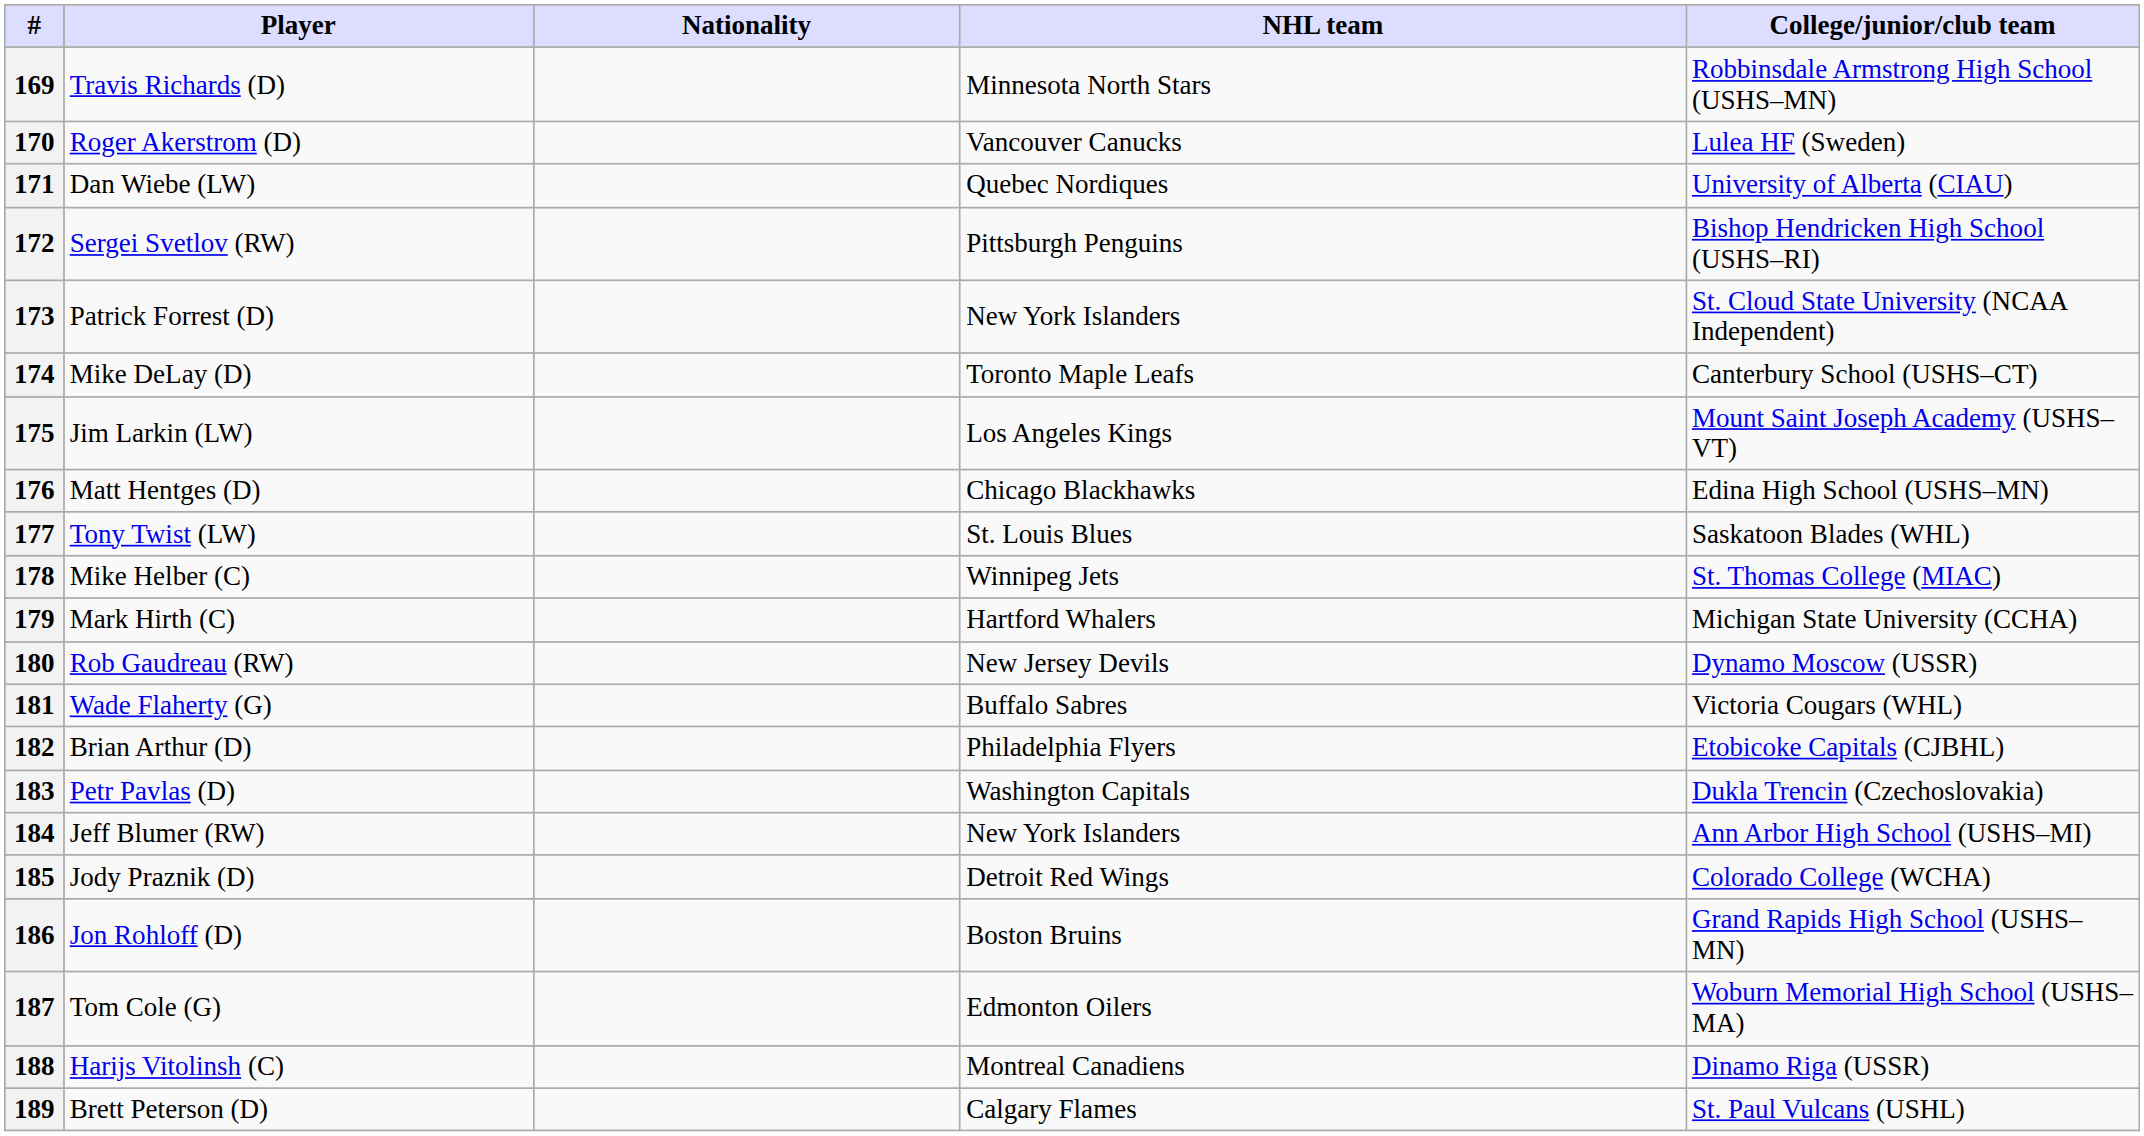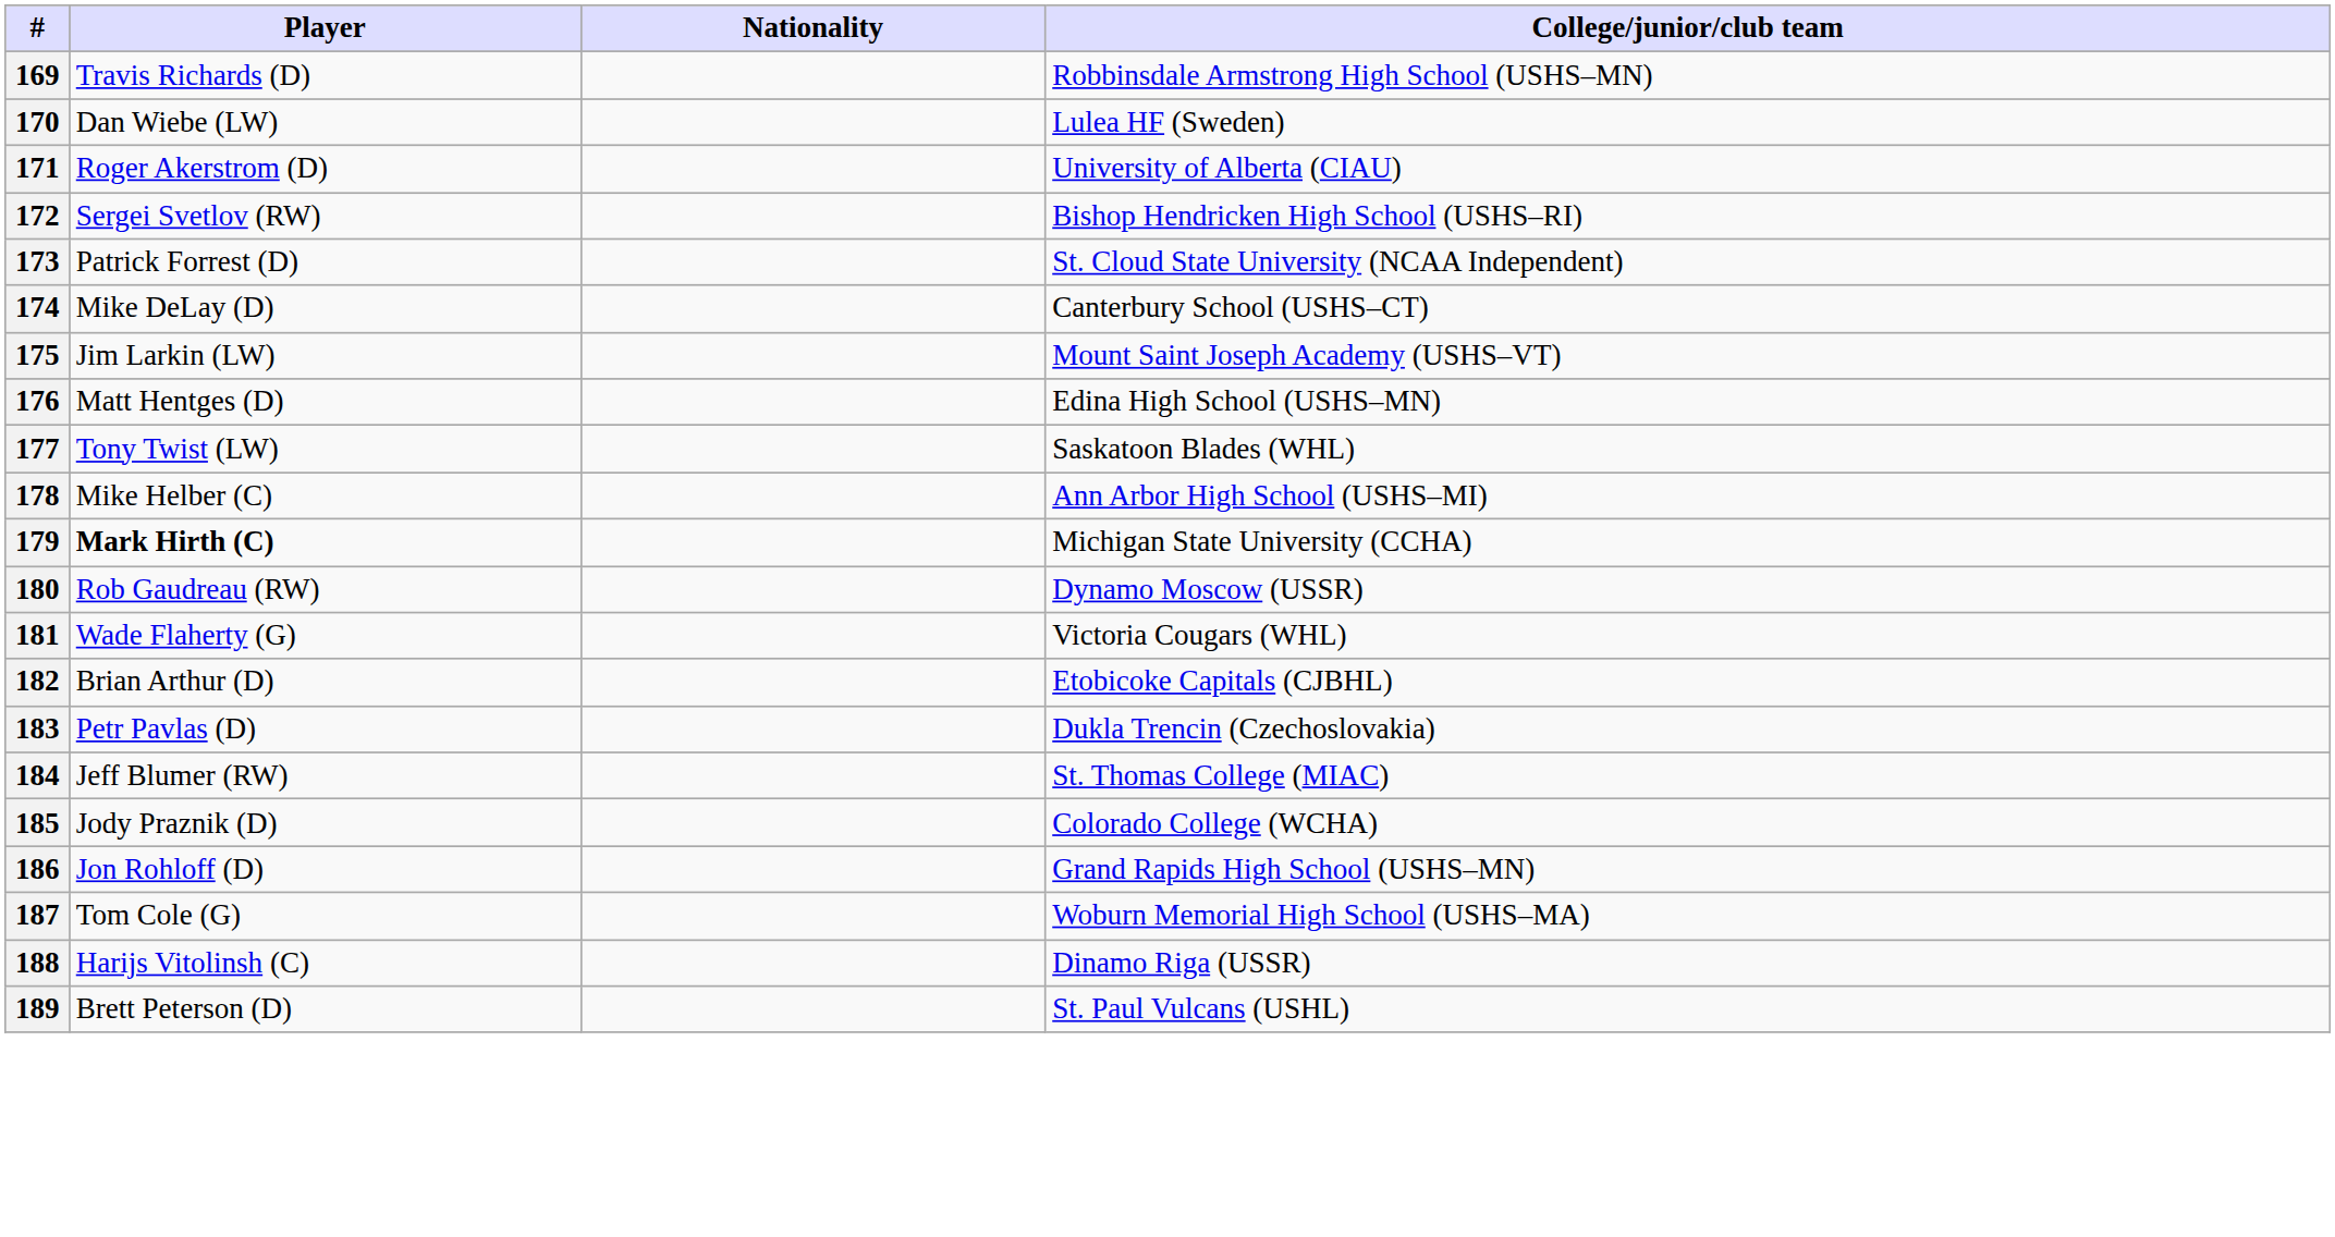 <table class="wikitable" style="width: 100%">
 <tr>
 <th style="background:#ddf; width:2.75%;">#</th>
 <th style="background:#ddf; width:22.0%;">Player</th>
 <th style="background:#ddf; width:20.0%;">Nationality</th>
-<th style="background:#ddf; width:34.0%;">NHL team</th>
 <th style="background:#ddf; width:100.0%;">College/junior/club team</th>
 </tr>
 <tr>
 <th>169</th>
 <td><a href='#'>Travis Richards</a> (D)</td>
 <td></td>
-<td>Minnesota North Stars</td>
 <td><a href='#'>Robbinsdale Armstrong High School</a> (USHS–MN)</td>
 </tr>
 <tr>
 <th>170</th>
-<td><a href='#'>Roger Akerstrom</a> (D)</td>
+<td>Dan Wiebe (LW)</td>
 <td></td>
-<td>Vancouver Canucks</td>
 <td><a href='#'>Lulea HF</a> (Sweden)</td>
 </tr>
 <tr>
 <th>171</th>
-<td>Dan Wiebe (LW)</td>
+<td><a href='#'>Roger Akerstrom</a> (D)</td>
 <td></td>
-<td>Quebec Nordiques</td>
 <td><a href='#'>University of Alberta</a> (<a href='#'>CIAU</a>)</td>
 </tr>
 <tr>
 <th>172</th>
 <td><a href='#'>Sergei Svetlov</a> (RW)</td>
 <td></td>
-<td>Pittsburgh Penguins</td>
 <td><a href='#'>Bishop Hendricken High School</a> (USHS–RI)</td>
 </tr>
 <tr>
 <th>173</th>
 <td>Patrick Forrest (D)</td>
 <td></td>
-<td>New York Islanders</td>
 <td><a href='#'>St. Cloud State University</a> (NCAA Independent)</td>
 </tr>
 <tr>
 <th>174</th>
 <td>Mike DeLay (D)</td>
 <td></td>
-<td>Toronto Maple Leafs</td>
 <td>Canterbury School (USHS–CT)</td>
 </tr>
 <tr>
 <th>175</th>
 <td>Jim Larkin (LW)</td>
 <td></td>
-<td>Los Angeles Kings</td>
 <td><a href='#'>Mount Saint Joseph Academy</a> (USHS–VT)</td>
 </tr>
 <tr>
 <th>176</th>
 <td>Matt Hentges (D)</td>
 <td></td>
-<td>Chicago Blackhawks</td>
 <td>Edina High School (USHS–MN)</td>
 </tr>
 <tr>
 <th>177</th>
 <td><a href='#'>Tony Twist</a>  (LW)</td>
 <td></td>
-<td>St. Louis Blues</td>
 <td>Saskatoon Blades (WHL)</td>
 </tr>
 <tr>
 <th>178</th>
 <td>Mike Helber (C)</td>
 <td></td>
-<td>Winnipeg Jets</td>
-<td><a href='#'>St. Thomas College</a> (<a href='#'>MIAC</a>)</td>
+<td><a href='#'>Ann Arbor High School</a> (USHS–MI)</td>
 </tr>
 <tr>
 <th>179</th>
-<td>Mark Hirth (C)</td>
+<td><strong>Mark Hirth (C)</strong></td>
 <td></td>
-<td>Hartford Whalers</td>
 <td>Michigan State University (CCHA)</td>
 </tr>
 <tr>
 <th>180</th>
 <td><a href='#'>Rob Gaudreau</a>  (RW)</td>
 <td></td>
-<td>New Jersey Devils</td>
 <td><a href='#'>Dynamo Moscow</a> (USSR)</td>
 </tr>
 <tr>
 <th>181</th>
 <td><a href='#'>Wade Flaherty</a> (G)</td>
 <td></td>
-<td>Buffalo Sabres</td>
 <td>Victoria Cougars (WHL)</td>
 </tr>
 <tr>
 <th>182</th>
 <td>Brian Arthur (D)</td>
 <td></td>
-<td>Philadelphia Flyers</td>
 <td><a href='#'>Etobicoke Capitals</a> (CJBHL)</td>
 </tr>
 <tr>
 <th>183</th>
 <td><a href='#'>Petr Pavlas</a> (D)</td>
 <td></td>
-<td>Washington Capitals</td>
 <td><a href='#'>Dukla Trencin</a> (Czechoslovakia)</td>
 </tr>
 <tr>
 <th>184</th>
 <td>Jeff Blumer (RW)</td>
 <td></td>
-<td>New York Islanders</td>
-<td><a href='#'>Ann Arbor High School</a> (USHS–MI)</td>
+<td><a href='#'>St. Thomas College</a> (<a href='#'>MIAC</a>)</td>
 </tr>
 <tr>
 <th>185</th>
 <td>Jody Praznik (D)</td>
 <td></td>
-<td>Detroit Red Wings</td>
 <td><a href='#'>Colorado College</a> (WCHA)</td>
 </tr>
 <tr>
 <th>186</th>
 <td><a href='#'>Jon Rohloff</a> (D)</td>
 <td></td>
-<td>Boston Bruins</td>
 <td><a href='#'>Grand Rapids High School</a> (USHS–MN)</td>
 </tr>
 <tr>
 <th>187</th>
 <td>Tom Cole (G)</td>
 <td></td>
-<td>Edmonton Oilers</td>
 <td><a href='#'>Woburn Memorial High School</a> (USHS–MA)</td>
 </tr>
 <tr>
 <th>188</th>
 <td><a href='#'>Harijs Vitolinsh</a> (C)</td>
 <td></td>
-<td>Montreal Canadiens</td>
 <td><a href='#'>Dinamo Riga</a> (USSR)</td>
 </tr>
 <tr>
 <th>189</th>
 <td>Brett Peterson (D)</td>
 <td></td>
-<td>Calgary Flames</td>
 <td><a href='#'>St. Paul Vulcans</a> (USHL)</td>
 </tr>
 </table>
